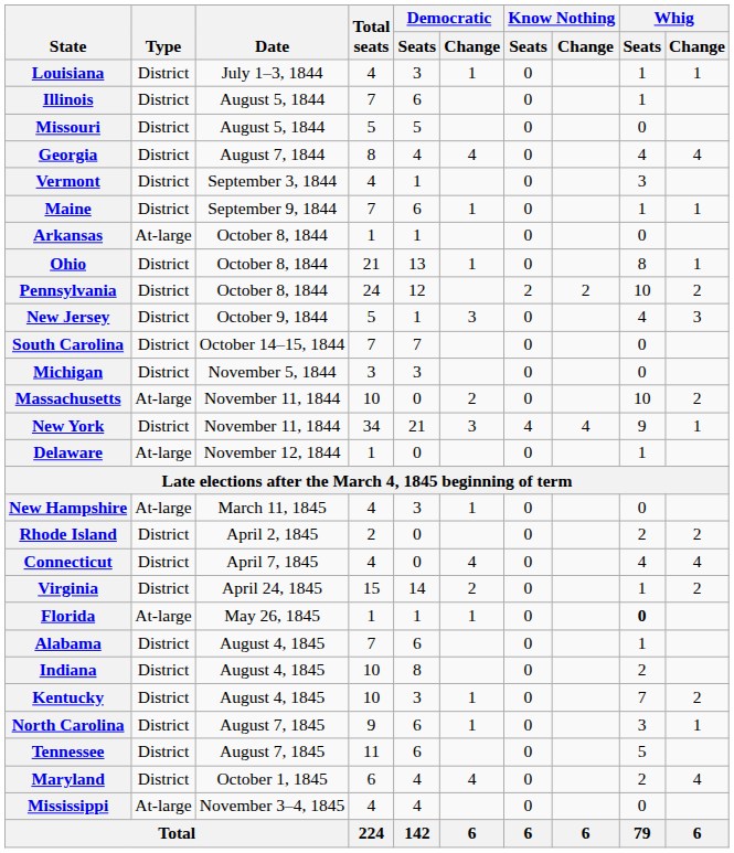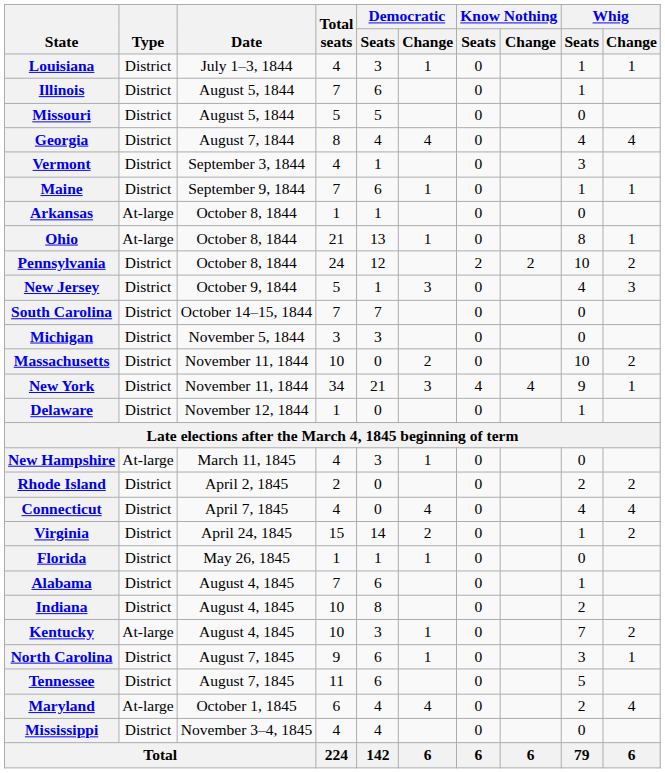 <table class="wikitable sortable" style="text-align:center">
 <tr valign=bottom>
 <th rowspan=2>State</th>
 <th rowspan=2>Type</th>
 <th rowspan=2>Date</th>
 <th rowspan=2>Total<br>seats</th>
 <th colspan=2 ><a href='#'>Democratic</a></th>
 <th colspan=2 ><a href='#'>Know Nothing</a></th>
 <th colspan=2 ><a href='#'>Whig</a></th>
 </tr>
 <tr>
 <th>Seats</th>
 <th>Change</th>
 <th>Seats</th>
 <th>Change</th>
 <th>Seats</th>
 <th>Change</th>
 </tr>
 <tr>
 <th><a href='#'>Louisiana</a></th>
 <td>District</td>
 <td>July 1–3, 1844</td>
 <td>4</td>
 <td>3</td>
 <td>1</td>
 <td>0</td>
 <td></td>
 <td>1</td>
 <td>1</td>
 </tr>
 <tr>
 <th><a href='#'>Illinois</a></th>
 <td>District</td>
 <td>August 5, 1844</td>
 <td>7</td>
 <td>6</td>
 <td></td>
 <td>0</td>
 <td></td>
 <td>1</td>
 <td></td>
 </tr>
 <tr>
 <th><a href='#'>Missouri</a></th>
 <td>District</td>
 <td>August 5, 1844</td>
 <td>5</td>
 <td>5</td>
 <td></td>
 <td>0</td>
 <td></td>
 <td>0</td>
 <td></td>
 </tr>
 <tr>
 <th><a href='#'>Georgia</a></th>
 <td>District</td>
 <td>August 7, 1844</td>
 <td>8</td>
 <td>4</td>
 <td>4</td>
 <td>0</td>
 <td></td>
 <td>4</td>
 <td>4</td>
 </tr>
 <tr>
 <th><a href='#'>Vermont</a></th>
 <td>District</td>
 <td>September 3, 1844</td>
 <td>4</td>
 <td>1</td>
 <td></td>
 <td>0</td>
 <td></td>
 <td>3</td>
 <td></td>
 </tr>
 <tr>
 <th><a href='#'>Maine</a></th>
 <td>District</td>
 <td>September 9, 1844</td>
 <td>7</td>
 <td>6</td>
 <td>1</td>
 <td>0</td>
 <td></td>
 <td>1</td>
 <td>1</td>
 </tr>
 <tr>
 <th><a href='#'>Arkansas</a></th>
 <td>At-large</td>
 <td>October 8, 1844</td>
 <td>1</td>
 <td>1</td>
 <td></td>
 <td>0</td>
 <td></td>
 <td>0</td>
 <td></td>
 </tr>
 <tr>
 <th><a href='#'>Ohio</a></th>
-<td>District</td>
+<td>At-large</td>
 <td>October 8, 1844</td>
 <td>21</td>
 <td>13</td>
 <td>1</td>
 <td>0</td>
 <td></td>
 <td>8</td>
 <td>1</td>
 </tr>
 <tr>
 <th><a href='#'>Pennsylvania</a></th>
 <td>District</td>
 <td>October 8, 1844</td>
 <td>24</td>
 <td>12</td>
 <td></td>
 <td>2</td>
 <td>2</td>
 <td>10</td>
 <td>2</td>
 </tr>
 <tr>
 <th><a href='#'>New Jersey</a></th>
 <td>District</td>
 <td>October 9, 1844</td>
 <td>5</td>
 <td>1</td>
 <td>3</td>
 <td>0</td>
 <td></td>
 <td>4</td>
 <td>3</td>
 </tr>
 <tr>
 <th><a href='#'>South Carolina</a></th>
 <td>District</td>
 <td>October 14–15, 1844</td>
 <td>7</td>
 <td>7</td>
 <td></td>
 <td>0</td>
 <td></td>
 <td>0</td>
 <td></td>
 </tr>
 <tr>
 <th><a href='#'>Michigan</a></th>
 <td>District</td>
 <td>November 5, 1844</td>
 <td>3</td>
 <td>3</td>
 <td></td>
 <td>0</td>
 <td></td>
 <td>0</td>
 <td></td>
 </tr>
 <tr>
 <th><a href='#'>Massachusetts</a></th>
-<td>At-large</td>
+<td>District</td>
 <td>November 11, 1844</td>
 <td>10</td>
 <td>0</td>
 <td>2</td>
 <td>0</td>
 <td></td>
 <td>10</td>
 <td>2</td>
 </tr>
 <tr>
 <th><a href='#'>New York</a></th>
 <td>District</td>
 <td>November 11, 1844</td>
 <td>34</td>
 <td>21</td>
 <td>3</td>
 <td>4</td>
 <td>4</td>
 <td>9</td>
 <td>1</td>
 </tr>
 <tr>
 <th><a href='#'>Delaware</a></th>
-<td>At-large</td>
+<td>District</td>
 <td>November 12, 1844</td>
 <td>1</td>
 <td>0</td>
 <td></td>
 <td>0</td>
 <td></td>
 <td>1</td>
 <td></td>
 </tr>
 <tr>
 <th colspan=10>Late elections after the March 4, 1845 beginning of term</th>
 </tr>
 <tr>
 <th><a href='#'>New Hampshire</a></th>
 <td>At-large</td>
 <td>March 11, 1845</td>
 <td>4</td>
 <td>3</td>
 <td>1</td>
 <td>0</td>
 <td></td>
 <td>0</td>
 <td></td>
 </tr>
 <tr>
 <th><a href='#'>Rhode Island</a></th>
 <td>District</td>
 <td>April 2, 1845</td>
 <td>2</td>
 <td>0</td>
 <td></td>
 <td>0</td>
 <td></td>
 <td>2</td>
 <td>2</td>
 </tr>
 <tr>
 <th><a href='#'>Connecticut</a></th>
 <td>District</td>
 <td>April 7, 1845</td>
 <td>4</td>
 <td>0</td>
 <td>4</td>
 <td>0</td>
 <td></td>
 <td>4</td>
 <td>4</td>
 </tr>
 <tr>
 <th><a href='#'>Virginia</a></th>
 <td>District</td>
 <td>April 24, 1845</td>
 <td>15</td>
 <td>14</td>
 <td>2</td>
 <td>0</td>
 <td></td>
 <td>1</td>
 <td>2</td>
 </tr>
 <tr>
 <th><a href='#'>Florida</a></th>
-<td>At-large</td>
+<td>District</td>
 <td>May 26, 1845</td>
 <td>1</td>
 <td>1</td>
 <td>1</td>
 <td>0</td>
 <td></td>
-<td><strong>0</strong></td>
+<td>0</td>
 <td></td>
 </tr>
 <tr>
 <th><a href='#'>Alabama</a></th>
 <td>District</td>
 <td>August 4, 1845</td>
 <td>7</td>
 <td>6</td>
 <td></td>
 <td>0</td>
 <td></td>
 <td>1</td>
 <td></td>
 </tr>
 <tr>
 <th><a href='#'>Indiana</a></th>
 <td>District</td>
 <td>August 4, 1845</td>
 <td>10</td>
 <td>8</td>
 <td></td>
 <td>0</td>
 <td></td>
 <td>2</td>
 <td></td>
 </tr>
 <tr>
 <th><a href='#'>Kentucky</a></th>
-<td>District</td>
+<td>At-large</td>
 <td>August 4, 1845</td>
 <td>10</td>
 <td>3</td>
 <td>1</td>
 <td>0</td>
 <td></td>
 <td>7</td>
 <td>2</td>
 </tr>
 <tr>
 <th><a href='#'>North Carolina</a></th>
 <td>District</td>
 <td>August 7, 1845</td>
 <td>9</td>
 <td>6</td>
 <td>1</td>
 <td>0</td>
 <td></td>
 <td>3</td>
 <td>1</td>
 </tr>
 <tr>
 <th><a href='#'>Tennessee</a></th>
 <td>District</td>
 <td>August 7, 1845</td>
 <td>11</td>
 <td>6</td>
 <td></td>
 <td>0</td>
 <td></td>
 <td>5</td>
 <td></td>
 </tr>
 <tr>
 <th><a href='#'>Maryland</a></th>
-<td>District</td>
+<td>At-large</td>
 <td>October 1, 1845</td>
 <td>6</td>
 <td>4</td>
 <td>4</td>
 <td>0</td>
 <td></td>
 <td>2</td>
 <td>4</td>
 </tr>
 <tr>
 <th><a href='#'>Mississippi</a></th>
-<td>At-large</td>
+<td>District</td>
 <td>November 3–4, 1845</td>
 <td>4</td>
 <td>4</td>
 <td></td>
 <td>0</td>
 <td></td>
 <td>0</td>
 <td></td>
 </tr>
 <tr>
 <th colspan=3>Total</th>
 <th>224</th>
 <th>142<br></th>
 <th>6</th>
 <th>6<br></th>
 <th>6</th>
 <th>79<br></th>
 <th>6</th>
 </tr>
 </table>
